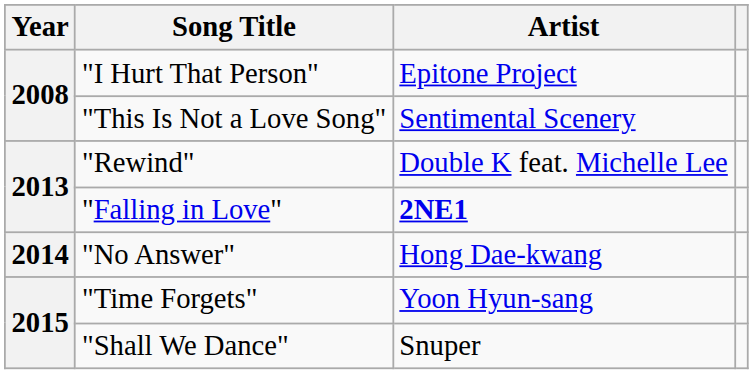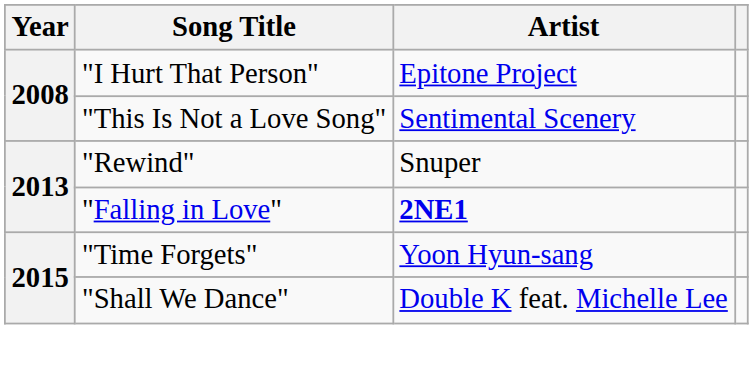 <table class="wikitable sortable plainrowheaders">
 <tr>
 <th>Year</th>
 <th>Song Title</th>
 <th>Artist</th>
 <th class="unsortable"></th>
 </tr>
 <tr>
 <th scope="row" rowspan="2">2008</th>
 <td>"I Hurt That Person"</td>
 <td><a href='#'>Epitone Project</a></td>
 <td></td>
 </tr>
 <tr>
 <td>"This Is Not a Love Song"</td>
 <td><a href='#'>Sentimental Scenery</a></td>
 <td></td>
 </tr>
 <tr>
 <th scope="row" rowspan="2">2013</th>
 <td>"Rewind"</td>
-<td><a href='#'>Double K</a> feat. <a href='#'>Michelle Lee</a></td>
+<td>Snuper</td>
 <td></td>
 </tr>
 <tr>
 <td>"<a href='#'>Falling in Love</a>"</td>
 <td><strong><a href='#'>2NE1</a></strong></td>
-<td></td>
-</tr>
-<tr>
-<th scope="row">2014</th>
-<td>"No Answer"</td>
-<td><a href='#'>Hong Dae-kwang</a></td>
 <td></td>
 </tr>
 <tr>
 <th scope="row" rowspan="2">2015</th>
 <td>"Time Forgets"</td>
 <td><a href='#'>Yoon Hyun-sang</a></td>
 <td></td>
 </tr>
 <tr>
 <td>"Shall We Dance"</td>
-<td>Snuper</td>
+<td><a href='#'>Double K</a> feat. <a href='#'>Michelle Lee</a></td>
 <td></td>
 </tr>
 </table>
